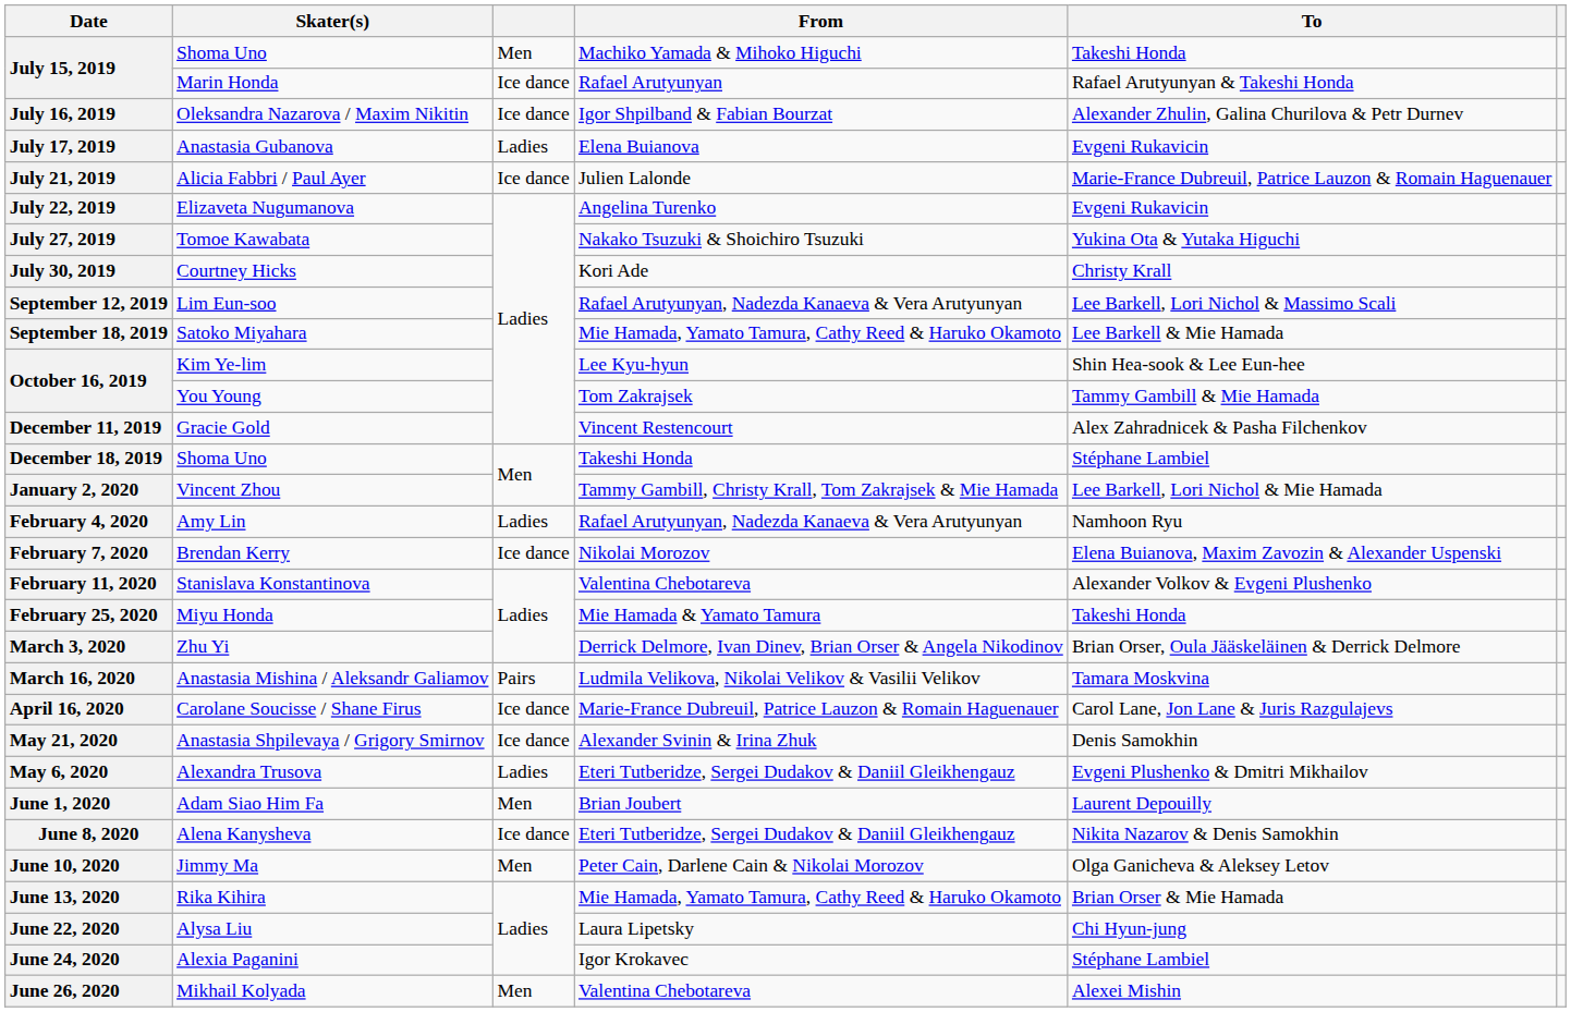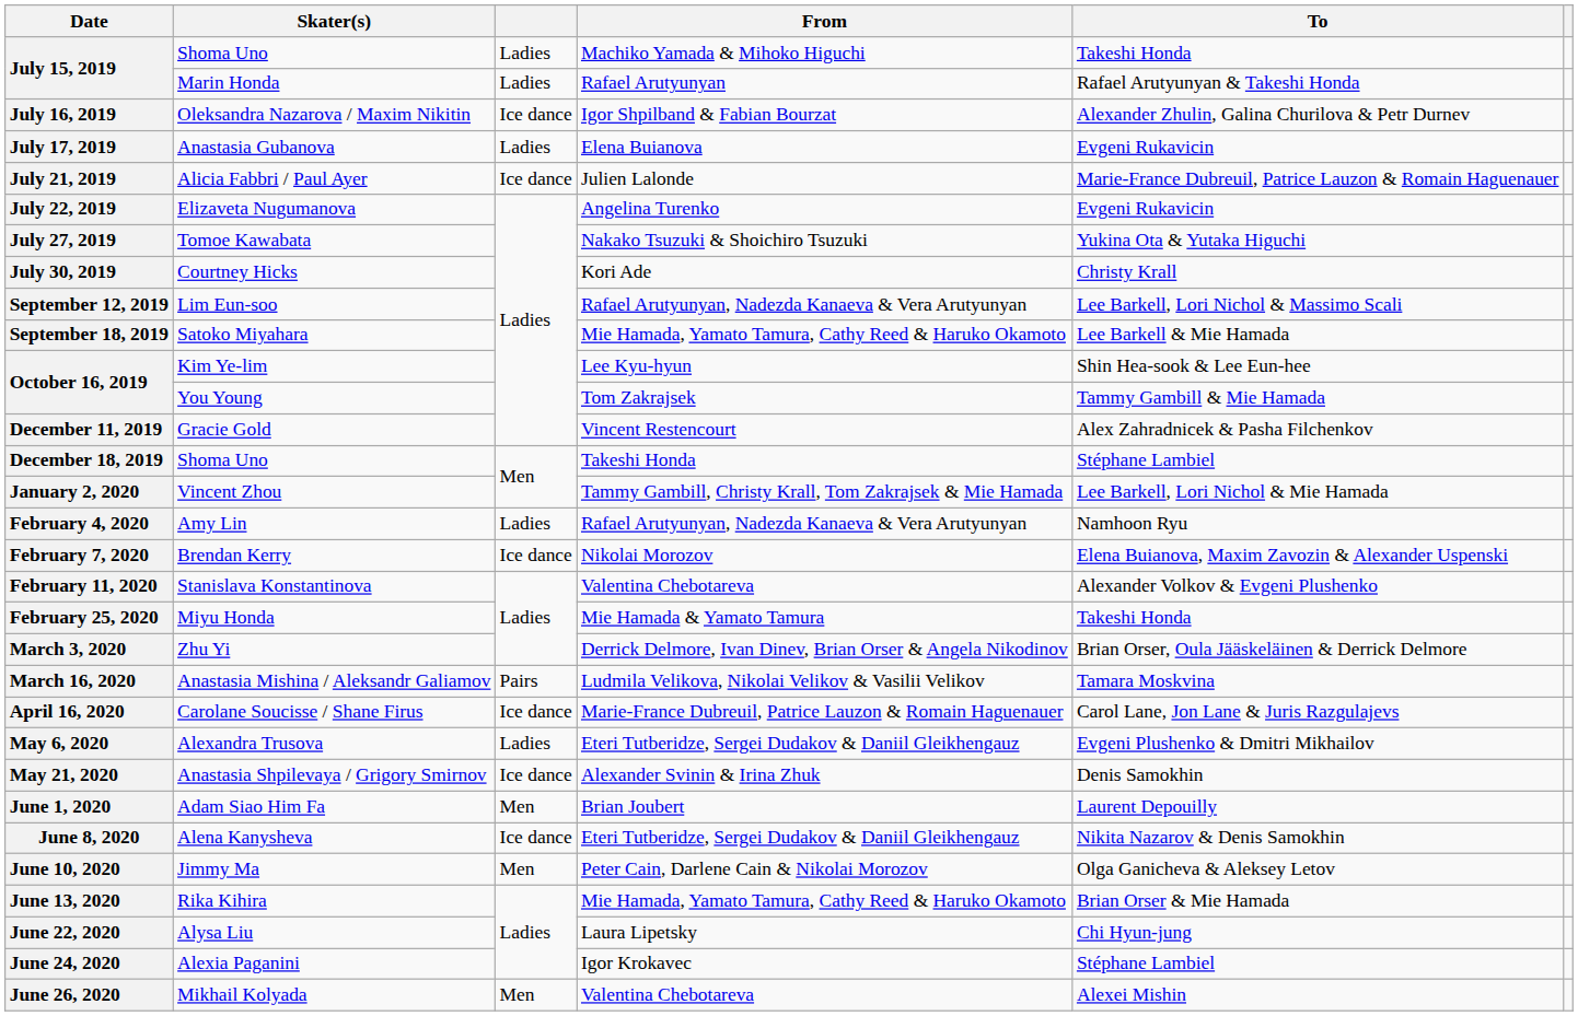 <table class="wikitable unsortable" style="text-align:left; font-size:90%">
 <tr>
 <th scope="col">Date</th>
 <th scope="col">Skater(s)</th>
 <th scope="col"></th>
 <th scope="col">From</th>
 <th scope="col">To</th>
 <th scope="col"></th>
 </tr>
 <tr>
 <th scope="row" style="text-align:left" rowspan="2">July 15, 2019</th>
 <td> <a href='#'>Shoma Uno</a></td>
-<td>Men</td>
+<td>Ladies</td>
 <td><a href='#'>Machiko Yamada</a> & <a href='#'>Mihoko Higuchi</a></td>
 <td><a href='#'>Takeshi Honda</a></td>
 <td></td>
 </tr>
 <tr>
 <td> <a href='#'>Marin Honda</a></td>
-<td>Ice dance</td>
+<td>Ladies</td>
 <td><a href='#'>Rafael Arutyunyan</a></td>
 <td>Rafael Arutyunyan & <a href='#'>Takeshi Honda</a></td>
 <td></td>
 </tr>
 <tr>
 <th scope="row" style="text-align:left">July 16, 2019</th>
 <td> <a href='#'>Oleksandra Nazarova</a> / <a href='#'>Maxim Nikitin</a></td>
 <td>Ice dance</td>
 <td><a href='#'>Igor Shpilband</a> & <a href='#'>Fabian Bourzat</a></td>
 <td><a href='#'>Alexander Zhulin</a>, Galina Churilova & Petr Durnev</td>
 <td></td>
 </tr>
 <tr>
 <th scope="row" style="text-align:left">July 17, 2019</th>
 <td> <a href='#'>Anastasia Gubanova</a></td>
 <td>Ladies</td>
 <td><a href='#'>Elena Buianova</a></td>
 <td><a href='#'>Evgeni Rukavicin</a></td>
 <td></td>
 </tr>
 <tr>
 <th scope="row" style="text-align:left">July 21, 2019</th>
 <td> <a href='#'>Alicia Fabbri</a> / <a href='#'>Paul Ayer</a></td>
 <td>Ice dance</td>
 <td>Julien Lalonde</td>
 <td><a href='#'>Marie-France Dubreuil</a>, <a href='#'>Patrice Lauzon</a> & <a href='#'>Romain Haguenauer</a></td>
 <td></td>
 </tr>
 <tr>
 <th scope="row" style="text-align:left">July 22, 2019</th>
 <td> <a href='#'>Elizaveta Nugumanova</a></td>
 <td rowspan="8">Ladies</td>
 <td><a href='#'>Angelina Turenko</a></td>
 <td><a href='#'>Evgeni Rukavicin</a></td>
 <td></td>
 </tr>
 <tr>
 <th scope="row" style="text-align:left">July 27, 2019</th>
 <td> <a href='#'>Tomoe Kawabata</a></td>
 <td><a href='#'>Nakako Tsuzuki</a> & Shoichiro Tsuzuki</td>
 <td><a href='#'>Yukina Ota</a> & <a href='#'>Yutaka Higuchi</a></td>
 <td></td>
 </tr>
 <tr>
 <th scope="row" style="text-align:left">July 30, 2019</th>
 <td> <a href='#'>Courtney Hicks</a></td>
 <td>Kori Ade</td>
 <td><a href='#'>Christy Krall</a></td>
 <td></td>
 </tr>
 <tr>
 <th scope="row" style="text-align:left">September 12, 2019</th>
 <td> <a href='#'>Lim Eun-soo</a></td>
 <td><a href='#'>Rafael Arutyunyan</a>, <a href='#'>Nadezda Kanaeva</a> & Vera Arutyunyan</td>
 <td><a href='#'>Lee Barkell</a>, <a href='#'>Lori Nichol</a> & <a href='#'>Massimo Scali</a></td>
 <td></td>
 </tr>
 <tr>
 <th scope="row" style="text-align:left">September 18, 2019</th>
 <td> <a href='#'>Satoko Miyahara</a></td>
 <td><a href='#'>Mie Hamada</a>, <a href='#'>Yamato Tamura</a>, <a href='#'>Cathy Reed</a> & <a href='#'>Haruko Okamoto</a></td>
 <td><a href='#'>Lee Barkell</a> & Mie Hamada</td>
 <td></td>
 </tr>
 <tr>
 <th scope="row" style="text-align:left" rowspan="2">October 16, 2019</th>
 <td> <a href='#'>Kim Ye-lim</a></td>
 <td><a href='#'>Lee Kyu-hyun</a></td>
 <td>Shin Hea-sook & Lee Eun-hee</td>
 <td></td>
 </tr>
 <tr>
 <td> <a href='#'>You Young</a></td>
 <td><a href='#'>Tom Zakrajsek</a></td>
 <td><a href='#'>Tammy Gambill</a> & <a href='#'>Mie Hamada</a></td>
 <td></td>
 </tr>
 <tr>
 <th scope="row" style="text-align:left">December 11, 2019</th>
 <td> <a href='#'>Gracie Gold</a></td>
 <td><a href='#'>Vincent Restencourt</a></td>
 <td>Alex Zahradnicek & Pasha Filchenkov</td>
 <td></td>
 </tr>
 <tr>
 <th scope="row" style="text-align:left">December 18, 2019</th>
 <td> <a href='#'>Shoma Uno</a></td>
 <td rowspan="2">Men</td>
 <td><a href='#'>Takeshi Honda</a></td>
 <td><a href='#'>Stéphane Lambiel</a></td>
 <td></td>
 </tr>
 <tr>
 <th scope="row" style="text-align:left">January 2, 2020</th>
 <td> <a href='#'>Vincent Zhou</a></td>
 <td><a href='#'>Tammy Gambill</a>, <a href='#'>Christy Krall</a>, <a href='#'>Tom Zakrajsek</a> & <a href='#'>Mie Hamada</a></td>
 <td><a href='#'>Lee Barkell</a>, <a href='#'>Lori Nichol</a> & Mie Hamada</td>
 <td></td>
 </tr>
 <tr>
 <th scope="row" style="text-align:left">February 4, 2020</th>
 <td> <a href='#'>Amy Lin</a></td>
 <td>Ladies</td>
 <td><a href='#'>Rafael Arutyunyan</a>, <a href='#'>Nadezda Kanaeva</a> & Vera Arutyunyan</td>
 <td>Namhoon Ryu</td>
 <td></td>
 </tr>
 <tr>
 <th scope="row" style="text-align:left">February 7, 2020</th>
 <td> <a href='#'>Brendan Kerry</a></td>
 <td>Ice dance</td>
 <td><a href='#'>Nikolai Morozov</a></td>
 <td><a href='#'>Elena Buianova</a>, <a href='#'>Maxim Zavozin</a> & <a href='#'>Alexander Uspenski</a></td>
 <td></td>
 </tr>
 <tr>
 <th scope="row" style="text-align:left">February 11, 2020</th>
 <td> <a href='#'>Stanislava Konstantinova</a></td>
 <td rowspan="3">Ladies</td>
 <td><a href='#'>Valentina Chebotareva</a></td>
 <td>Alexander Volkov & <a href='#'>Evgeni Plushenko</a></td>
 <td></td>
 </tr>
 <tr>
 <th scope="row" style="text-align:left">February 25, 2020</th>
 <td> <a href='#'>Miyu Honda</a></td>
 <td><a href='#'>Mie Hamada</a> & <a href='#'>Yamato Tamura</a></td>
 <td><a href='#'>Takeshi Honda</a></td>
 <td></td>
 </tr>
 <tr>
 <th scope="row" style="text-align:left">March 3, 2020</th>
 <td> <a href='#'>Zhu Yi</a></td>
 <td><a href='#'>Derrick Delmore</a>, <a href='#'>Ivan Dinev</a>, <a href='#'>Brian Orser</a> & <a href='#'>Angela Nikodinov</a></td>
 <td>Brian Orser, <a href='#'>Oula Jääskeläinen</a> & Derrick Delmore</td>
 <td></td>
 </tr>
 <tr>
 <th scope="row" style="text-align:left">March 16, 2020</th>
 <td> <a href='#'>Anastasia Mishina</a> / <a href='#'>Aleksandr Galiamov</a></td>
 <td>Pairs</td>
 <td><a href='#'>Ludmila Velikova</a>, <a href='#'>Nikolai Velikov</a> & Vasilii Velikov</td>
 <td><a href='#'>Tamara Moskvina</a></td>
 <td></td>
 </tr>
 <tr>
 <th scope="row" style="text-align:left">April 16, 2020</th>
 <td> <a href='#'>Carolane Soucisse</a> / <a href='#'>Shane Firus</a></td>
 <td>Ice dance</td>
 <td><a href='#'>Marie-France Dubreuil</a>, <a href='#'>Patrice Lauzon</a> & <a href='#'>Romain Haguenauer</a></td>
 <td>Carol Lane, <a href='#'>Jon Lane</a> & <a href='#'>Juris Razgulajevs</a></td>
 <td></td>
 </tr>
 <tr>
+<th scope="row" style="text-align:left">May 6, 2020</th>
+<td> <a href='#'>Alexandra Trusova</a></td>
+<td>Ladies</td>
+<td><a href='#'>Eteri Tutberidze</a>, <a href='#'>Sergei Dudakov</a> & <a href='#'>Daniil Gleikhengauz</a></td>
+<td><a href='#'>Evgeni Plushenko</a> & Dmitri Mikhailov</td>
+<td></td>
+</tr>
+<tr>
 <th scope="row" style="text-align:left">May 21, 2020</th>
 <td> <a href='#'>Anastasia Shpilevaya</a> / <a href='#'>Grigory Smirnov</a></td>
 <td>Ice dance</td>
 <td><a href='#'>Alexander Svinin</a> & <a href='#'>Irina Zhuk</a></td>
 <td>Denis Samokhin</td>
-<td></td>
-</tr>
-<tr>
-<th scope="row" style="text-align:left">May 6, 2020</th>
-<td> <a href='#'>Alexandra Trusova</a></td>
-<td>Ladies</td>
-<td><a href='#'>Eteri Tutberidze</a>, <a href='#'>Sergei Dudakov</a> & <a href='#'>Daniil Gleikhengauz</a></td>
-<td><a href='#'>Evgeni Plushenko</a> & Dmitri Mikhailov</td>
 <td></td>
 </tr>
 <tr>
 <th scope="row" style="text-align:left">June 1, 2020</th>
 <td> <a href='#'>Adam Siao Him Fa</a></td>
 <td>Men</td>
 <td><a href='#'>Brian Joubert</a></td>
 <td><a href='#'>Laurent Depouilly</a></td>
 <td></td>
 </tr>
 <tr>
 <th>June 8, 2020</th>
 <td> <a href='#'>Alena Kanysheva</a></td>
 <td>Ice dance</td>
 <td><a href='#'>Eteri Tutberidze</a>, <a href='#'>Sergei Dudakov</a> & <a href='#'>Daniil Gleikhengauz</a></td>
 <td><a href='#'>Nikita Nazarov</a> & Denis Samokhin</td>
 <td></td>
 </tr>
 <tr>
 <th scope="row" style="text-align:left">June 10, 2020</th>
 <td> <a href='#'>Jimmy Ma</a></td>
 <td>Men</td>
 <td><a href='#'>Peter Cain</a>, Darlene Cain & <a href='#'>Nikolai Morozov</a></td>
 <td>Olga Ganicheva & Aleksey Letov</td>
 <td></td>
 </tr>
 <tr>
 <th scope="row" style="text-align:left">June 13, 2020</th>
 <td> <a href='#'>Rika Kihira</a></td>
 <td rowspan="3">Ladies</td>
 <td><a href='#'>Mie Hamada</a>, <a href='#'>Yamato Tamura</a>, <a href='#'>Cathy Reed</a> & <a href='#'>Haruko Okamoto</a></td>
 <td><a href='#'>Brian Orser</a> & Mie Hamada</td>
 <td></td>
 </tr>
 <tr>
 <th scope="row" style="text-align:left">June 22, 2020</th>
 <td> <a href='#'>Alysa Liu</a></td>
 <td>Laura Lipetsky</td>
 <td><a href='#'>Chi Hyun-jung</a></td>
 <td></td>
 </tr>
 <tr>
 <th scope="row" style="text-align:left">June 24, 2020</th>
 <td> <a href='#'>Alexia Paganini</a></td>
 <td>Igor Krokavec</td>
 <td><a href='#'>Stéphane Lambiel</a></td>
 <td></td>
 </tr>
 <tr>
 <th scope="row" style="text-align:left">June 26, 2020</th>
 <td> <a href='#'>Mikhail Kolyada</a></td>
 <td>Men</td>
 <td><a href='#'>Valentina Chebotareva</a></td>
 <td><a href='#'>Alexei Mishin</a></td>
 <td></td>
 </tr>
 </table>
